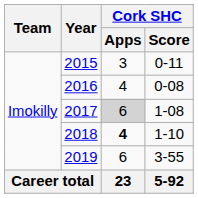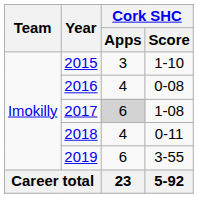 <table class="wikitable" style="text-align:center">
 <tr>
 <th rowspan="2">Team</th>
 <th rowspan="2">Year</th>
 <th colspan="2"><a href='#'>Cork SHC</a></th>
 </tr>
 <tr>
 <th>Apps</th>
 <th>Score</th>
 </tr>
 <tr>
 <td rowspan="5"><a href='#'>Imokilly</a></td>
 <td><a href='#'>2015</a></td>
 <td>3</td>
-<td>0-11</td>
+<td>1-10</td>
 </tr>
 <tr>
 <td><a href='#'>2016</a></td>
 <td>4</td>
 <td>0-08</td>
 </tr>
 <tr>
 <td><a href='#'>2017</a></td>
 <td style="background: lightgrey;">6</td>
 <td>1-08</td>
 </tr>
 <tr>
 <td><a href='#'>2018</a></td>
-<td><strong>4</strong></td>
-<td>1-10</td>
+<td>4</td>
+<td>0-11</td>
 </tr>
 <tr>
 <td><a href='#'>2019</a></td>
 <td>6</td>
 <td>3-55</td>
 </tr>
 <tr>
 <th colspan="2">Career total</th>
 <th>23</th>
 <th>5-92</th>
 </tr>
 </table>
